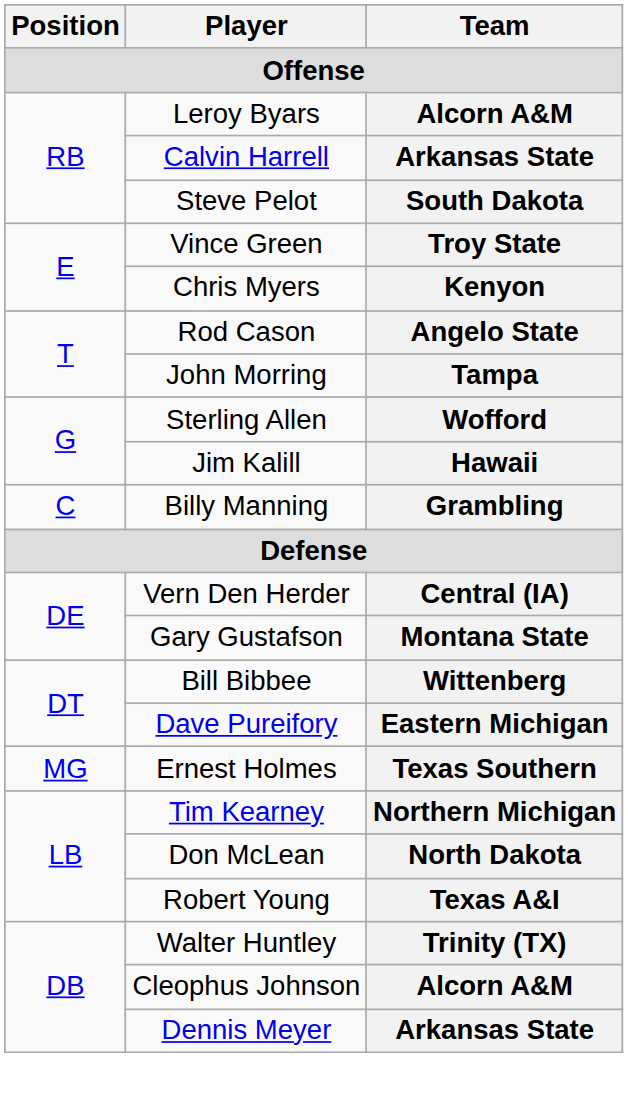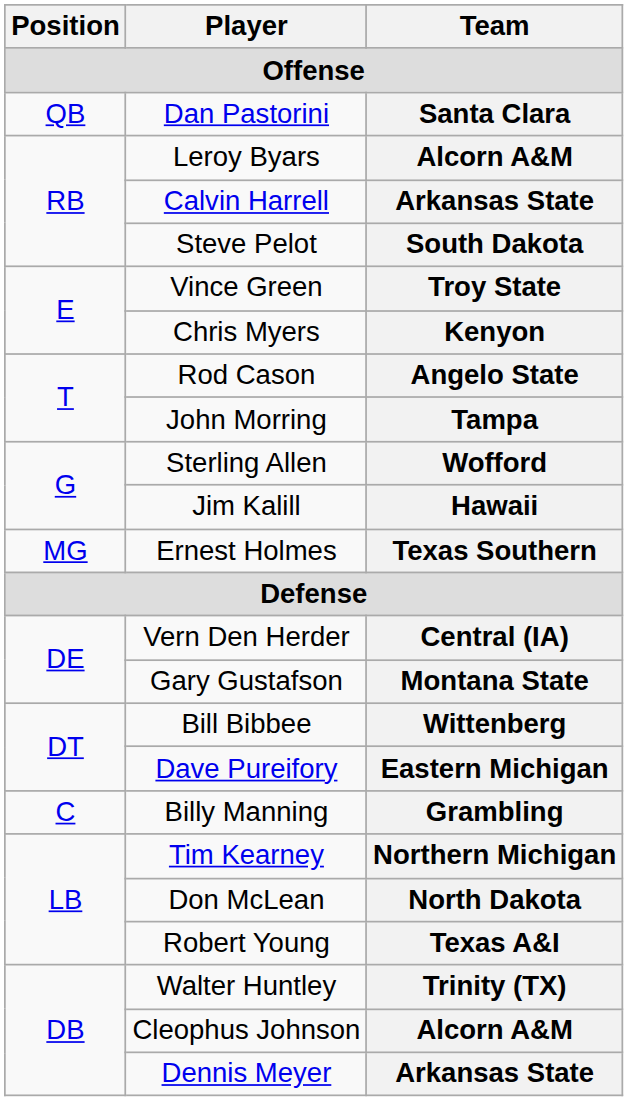 <table class="wikitable">
 <tr>
 <th>Position</th>
 <th>Player</th>
 <th>Team</th>
 </tr>
 <tr>
 <td colspan="3" style="text-align:center; background:#ddd;"><strong>Offense </strong></td>
+</tr>
+<tr style="text-align:center;">
+<td><a href='#'>QB</a></td>
+<td><a href='#'>Dan Pastorini</a></td>
+<th Style = >Santa Clara</th>
 </tr>
 <tr style="text-align:center;">
 <td rowspan="3"><a href='#'>RB</a></td>
 <td>Leroy Byars</td>
 <th Style = >Alcorn A&M</th>
 </tr>
 <tr style="text-align:center;">
 <td><a href='#'>Calvin Harrell</a></td>
 <th Style = >Arkansas State</th>
 </tr>
 <tr style="text-align:center;">
 <td>Steve Pelot</td>
 <th Style = >South Dakota</th>
 </tr>
 <tr style="text-align:center;">
 <td rowspan="2"><a href='#'>E</a></td>
 <td>Vince Green</td>
 <th Style = >Troy State</th>
 </tr>
 <tr style="text-align:center;">
 <td>Chris Myers</td>
 <th Style = >Kenyon</th>
 </tr>
 <tr style="text-align:center;">
 <td rowspan="2"><a href='#'>T</a></td>
 <td>Rod Cason</td>
 <th Style = >Angelo State</th>
 </tr>
 <tr style="text-align:center;">
 <td>John Morring</td>
 <th Style = >Tampa</th>
 </tr>
 <tr style="text-align:center;">
 <td rowspan="2"><a href='#'>G</a></td>
 <td>Sterling Allen</td>
 <th Style = >Wofford</th>
 </tr>
 <tr style="text-align:center;">
 <td>Jim Kalill</td>
 <th Style = >Hawaii</th>
 </tr>
 <tr style="text-align:center;">
-<td><a href='#'>C</a></td>
-<td>Billy Manning</td>
-<th Style = >Grambling</th>
+<td><a href='#'>MG</a></td>
+<td>Ernest Holmes</td>
+<th Style = >Texas Southern</th>
 </tr>
 <tr>
 <td colspan="3" style="text-align:center; background:#ddd;"><strong>Defense</strong></td>
 </tr>
 <tr style="text-align:center;">
 <td rowspan="2"><a href='#'>DE</a></td>
 <td>Vern Den Herder</td>
 <th Style = >Central (IA)</th>
 </tr>
 <tr style="text-align:center;">
 <td>Gary Gustafson</td>
 <th Style = >Montana State</th>
 </tr>
 <tr style="text-align:center;">
 <td rowspan="2"><a href='#'>DT</a></td>
 <td>Bill Bibbee</td>
 <th Style = >Wittenberg</th>
 </tr>
 <tr style="text-align:center;">
 <td><a href='#'>Dave Pureifory</a></td>
 <th Style = >Eastern Michigan</th>
 </tr>
 <tr style="text-align:center;">
-<td><a href='#'>MG</a></td>
-<td>Ernest Holmes</td>
-<th Style = >Texas Southern</th>
+<td><a href='#'>C</a></td>
+<td>Billy Manning</td>
+<th Style = >Grambling</th>
 </tr>
 <tr style="text-align:center;">
 <td rowspan="3"><a href='#'>LB</a></td>
 <td><a href='#'>Tim Kearney</a></td>
 <th Style = >Northern Michigan</th>
 </tr>
 <tr style="text-align:center;">
 <td>Don McLean</td>
 <th Style = >North Dakota</th>
 </tr>
 <tr style="text-align:center;">
 <td>Robert Young</td>
 <th Style = >Texas A&I</th>
 </tr>
 <tr style="text-align:center;">
 <td rowspan="3"><a href='#'>DB</a></td>
 <td>Walter Huntley</td>
 <th Style = >Trinity (TX)</th>
 </tr>
 <tr style="text-align:center;">
 <td>Cleophus Johnson</td>
 <th Style = >Alcorn A&M</th>
 </tr>
 <tr style="text-align:center;">
 <td><a href='#'>Dennis Meyer</a></td>
 <th Style = >Arkansas State</th>
 </tr>
 </table>
